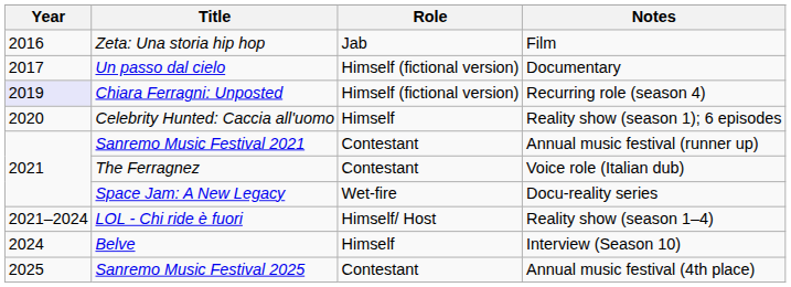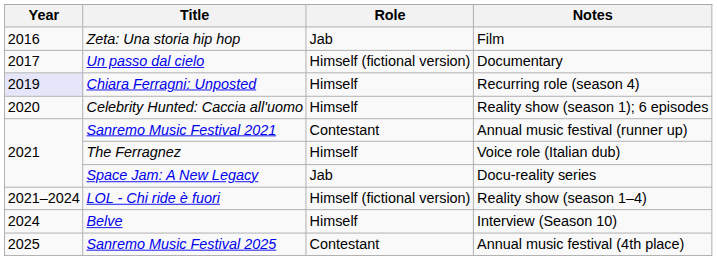 <table class="wikitable">
 <tr>
 </tr>
 <tr>
 <th>Year</th>
 <th>Title</th>
 <th>Role</th>
 <th>Notes</th>
 </tr>
 <tr>
 <td>2016</td>
 <td><em>Zeta: Una storia hip hop</em></td>
 <td>Jab</td>
 <td>Film</td>
 </tr>
 <tr>
 <td>2017</td>
 <td><em><a href='#'>Un passo dal cielo</a></em></td>
 <td>Himself (fictional version)</td>
 <td>Documentary</td>
 </tr>
 <tr>
 <td style="background: lavender;">2019</td>
 <td><em><a href='#'>Chiara Ferragni: Unposted</a></em></td>
-<td>Himself (fictional version)</td>
+<td>Himself</td>
 <td>Recurring role (season 4)</td>
 </tr>
 <tr>
 <td>2020</td>
 <td><em>Celebrity Hunted: Caccia all'uomo</em></td>
 <td>Himself</td>
 <td>Reality show (season 1); 6 episodes</td>
 </tr>
 <tr>
 <td rowspan="3">2021</td>
 <td><em><a href='#'>Sanremo Music Festival 2021</a></em></td>
 <td>Contestant</td>
 <td>Annual music festival (runner up)</td>
 </tr>
 <tr>
 <td><em>The Ferragnez</em></td>
-<td>Contestant</td>
+<td>Himself</td>
 <td>Voice role (Italian dub)</td>
 </tr>
 <tr>
 <td><em><a href='#'>Space Jam: A New Legacy</a></em></td>
-<td>Wet-fire</td>
+<td>Jab</td>
 <td>Docu-reality series</td>
 </tr>
 <tr>
 <td>2021–2024</td>
 <td><em><a href='#'>LOL - Chi ride è fuori</a></em></td>
-<td>Himself/ Host</td>
+<td>Himself (fictional version)</td>
 <td>Reality show (season 1–4)</td>
 </tr>
 <tr>
 <td>2024</td>
 <td><em><a href='#'>Belve</a></em></td>
 <td>Himself</td>
 <td>Interview (Season 10)</td>
 </tr>
 <tr>
 <td>2025</td>
 <td><em><a href='#'>Sanremo Music Festival 2025</a></em></td>
 <td>Contestant</td>
 <td>Annual music festival (4th place)</td>
 </tr>
 </table>
